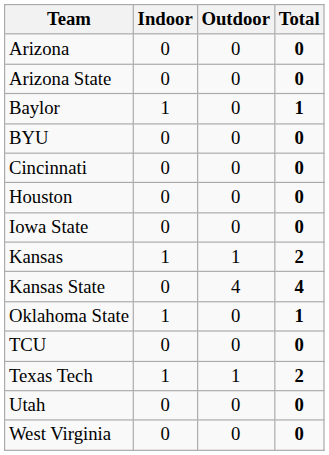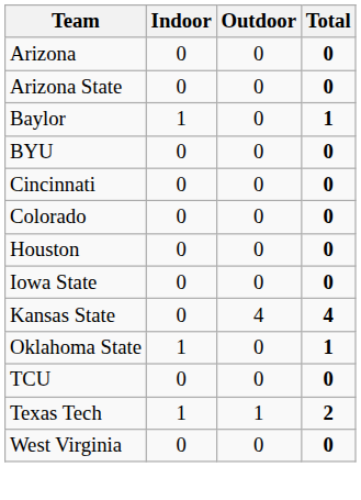 <table class="wikitable sortable">
 <tr>
 <th scope="col">Team</th>
 <th scope="col">Indoor</th>
 <th scope="col">Outdoor</th>
 <th scope="col">Total</th>
 </tr>
 <tr>
 <td>Arizona</td>
 <td align=center>0</td>
 <td align=center>0</td>
 <td align=center><strong>0</strong></td>
 </tr>
 <tr>
 <td>Arizona State</td>
 <td align=center>0</td>
 <td align=center>0</td>
 <td align=center><strong>0</strong></td>
 </tr>
 <tr>
 <td>Baylor</td>
 <td style="text-align: center;">1</td>
 <td style="text-align: center;">0</td>
 <td style="text-align: center;"><strong>1</strong></td>
 </tr>
 <tr>
 <td>BYU</td>
 <td align=center>0</td>
 <td align=center>0</td>
 <td align=center><strong>0</strong></td>
 </tr>
 <tr>
 <td>Cincinnati</td>
 <td align=center>0</td>
 <td align=center>0</td>
 <td align=center><strong>0</strong></td>
 </tr>
 <tr>
+<td>Colorado</td>
+<td style="text-align: center;">0</td>
+<td style="text-align: center;">0</td>
+<td style="text-align: center;"><strong>0</strong></td>
+</tr>
+<tr>
 <td>Houston</td>
 <td align=center>0</td>
 <td align=center>0</td>
 <td align=center><strong>0</strong></td>
 </tr>
 <tr>
 <td>Iowa State</td>
 <td style="text-align: center;">0</td>
 <td style="text-align: center;">0</td>
 <td style="text-align: center;"><strong>0</strong></td>
-</tr>
-<tr>
-<td>Kansas</td>
-<td style="text-align: center;">1</td>
-<td style="text-align: center;">1</td>
-<td style="text-align: center;"><strong>2</strong></td>
 </tr>
 <tr>
 <td>Kansas State</td>
 <td style="text-align: center;">0</td>
 <td style="text-align: center;">4</td>
 <td style="text-align: center;"><strong>4</strong></td>
 </tr>
 <tr>
 <td>Oklahoma State</td>
 <td style="text-align: center;">1</td>
 <td style="text-align: center;">0</td>
 <td style="text-align: center;"><strong>1</strong></td>
 </tr>
 <tr>
 <td>TCU</td>
 <td style="text-align: center;">0</td>
 <td style="text-align: center;">0</td>
 <td style="text-align: center;"><strong>0</strong></td>
 </tr>
 <tr>
 <td>Texas Tech</td>
 <td style="text-align: center;">1</td>
 <td style="text-align: center;">1</td>
 <td style="text-align: center;"><strong>2</strong></td>
 </tr>
 <tr>
-<td>Utah</td>
-<td align=center>0</td>
-<td align=center>0</td>
-<td align=center><strong>0</strong></td>
-</tr>
-<tr>
 <td>West Virginia</td>
 <td style="text-align: center;">0</td>
 <td style="text-align: center;">0</td>
 <td style="text-align: center;"><strong>0</strong></td>
 </tr>
 </table>
